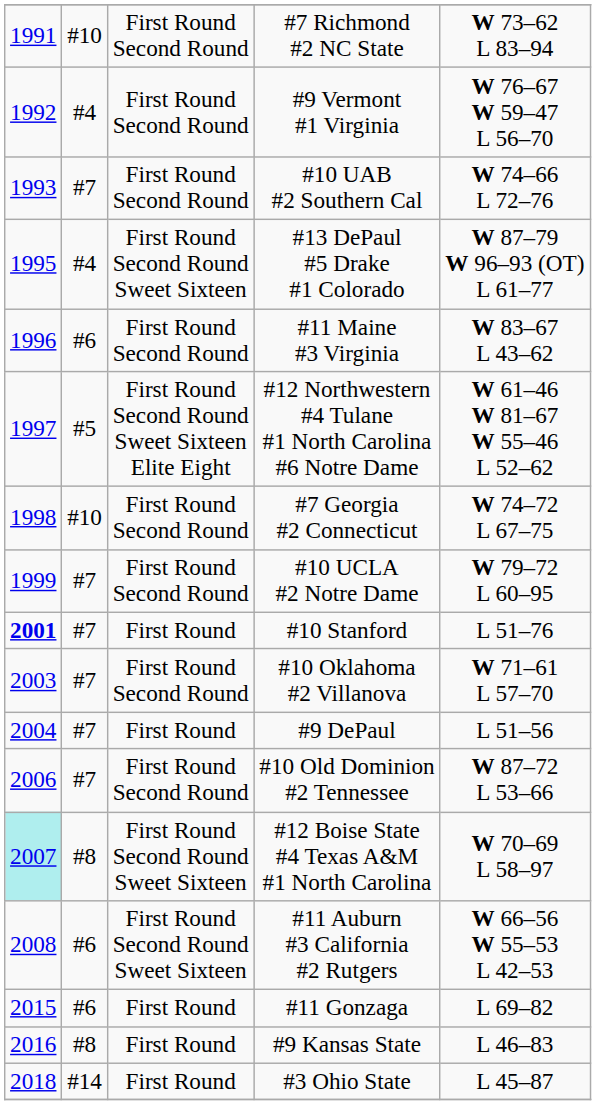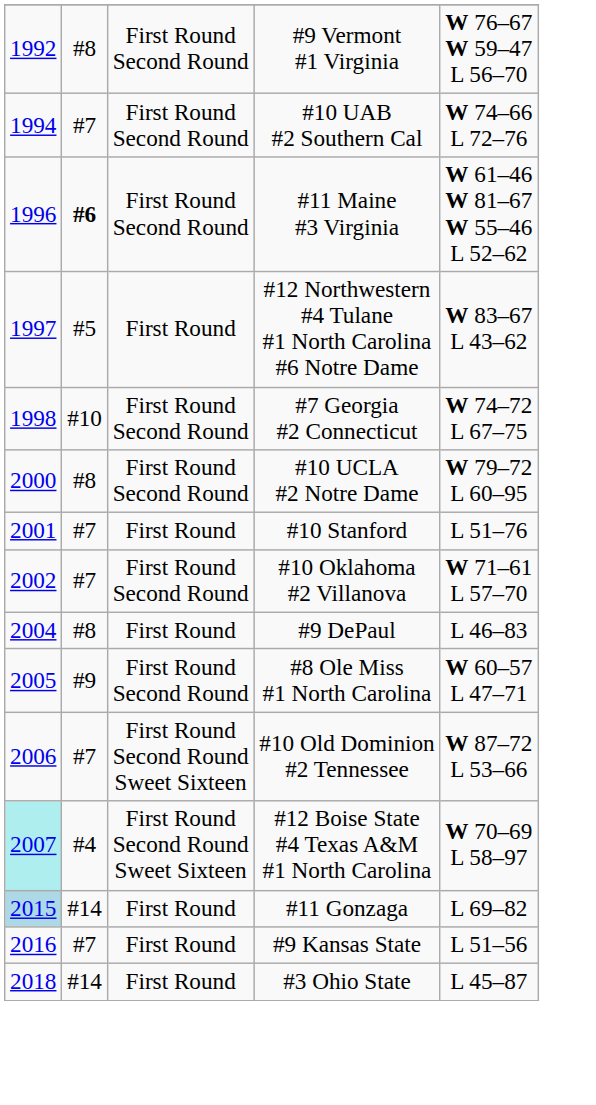 <table class="wikitable" style="text-align:center">
 <tr>
 </tr>
-<tr>
-<td rowspan=1><a href='#'>1991</a></td>
-<td>#10</td>
-<td>First Round<br>Second Round</td>
-<td>#7 Richmond<br>#2 NC State</td>
-<td><strong>W</strong> 73–62<br>L 83–94</td>
-</tr>
 <tr style="text-align:center;">
 <td rowspan=1><a href='#'>1992</a></td>
-<td>#4</td>
+<td>#8</td>
 <td>First Round<br>Second Round</td>
 <td>#9 Vermont<br>#1 Virginia</td>
 <td><strong>W</strong> 76–67<br><strong>W</strong> 59–47<br>L 56–70</td>
 </tr>
 <tr style="text-align:center;">
-<td rowspan=1><a href='#'>1993</a></td>
+<td rowspan=1><a href='#'>1994</a></td>
 <td>#7</td>
 <td>First Round<br>Second Round</td>
 <td>#10 UAB<br>#2 Southern Cal</td>
 <td><strong>W</strong> 74–66<br>L 72–76</td>
 </tr>
 <tr style="text-align:center;">
-<td rowspan=1><a href='#'>1995</a></td>
-<td>#4</td>
-<td>First Round<br>Second Round<br>Sweet Sixteen</td>
-<td>#13 DePaul<br>#5 Drake<br>#1 Colorado</td>
-<td><strong>W</strong> 87–79<br><strong>W</strong> 96–93 (OT)<br>L 61–77</td>
-</tr>
-<tr style="text-align:center;">
 <td rowspan=1><a href='#'>1996</a></td>
-<td>#6</td>
+<td><strong>#6</strong></td>
 <td>First Round<br>Second Round</td>
 <td>#11 Maine<br>#3 Virginia</td>
-<td><strong>W</strong> 83–67<br>L 43–62</td>
+<td><strong>W</strong> 61–46<br><strong>W</strong> 81–67<br><strong>W</strong> 55–46<br>L 52–62</td>
 </tr>
 <tr style="text-align:center;">
 <td rowspan=1><a href='#'>1997</a></td>
 <td>#5</td>
-<td>First Round<br>Second Round<br>Sweet Sixteen<br>Elite Eight</td>
+<td>First Round</td>
 <td>#12 Northwestern<br>#4 Tulane<br>#1 North Carolina<br>#6 Notre Dame</td>
-<td><strong>W</strong> 61–46<br><strong>W</strong> 81–67<br><strong>W</strong> 55–46<br>L 52–62</td>
+<td><strong>W</strong> 83–67<br>L 43–62</td>
 </tr>
 <tr style="text-align:center;">
 <td rowspan=1><a href='#'>1998</a></td>
 <td>#10</td>
 <td>First Round<br>Second Round</td>
 <td>#7 Georgia<br>#2 Connecticut</td>
 <td><strong>W</strong> 74–72<br>L 67–75</td>
 </tr>
 <tr style="text-align:center;">
-<td rowspan=1><a href='#'>1999</a></td>
-<td>#7</td>
+<td rowspan=1><a href='#'>2000</a></td>
+<td>#8</td>
 <td>First Round<br>Second Round</td>
 <td>#10 UCLA<br>#2 Notre Dame</td>
 <td><strong>W</strong> 79–72<br>L 60–95</td>
 </tr>
 <tr style="text-align:center;">
-<td rowspan=1><strong><a href='#'>2001</a></strong></td>
+<td rowspan=1><a href='#'>2001</a></td>
 <td>#7</td>
 <td>First Round</td>
 <td>#10 Stanford</td>
 <td>L 51–76</td>
 </tr>
 <tr style="text-align:center;">
-<td rowspan=1><a href='#'>2003</a></td>
+<td rowspan=1><a href='#'>2002</a></td>
 <td>#7</td>
 <td>First Round<br>Second Round</td>
 <td>#10 Oklahoma<br>#2 Villanova</td>
 <td><strong>W</strong> 71–61<br>L 57–70</td>
 </tr>
 <tr style="text-align:center;">
 <td rowspan=1><a href='#'>2004</a></td>
-<td>#7</td>
+<td>#8</td>
 <td>First Round</td>
 <td>#9 DePaul</td>
-<td>L 51–56</td>
+<td>L 46–83</td>
+</tr>
+<tr style="text-align:center;">
+<td rowspan=1><a href='#'>2005</a></td>
+<td>#9</td>
+<td>First Round<br>Second Round</td>
+<td>#8 Ole Miss<br>#1 North Carolina</td>
+<td><strong>W</strong> 60–57<br>L 47–71</td>
 </tr>
 <tr style="text-align:center;">
 <td rowspan=1><a href='#'>2006</a></td>
 <td>#7</td>
-<td>First Round<br>Second Round</td>
+<td>First Round<br>Second Round<br>Sweet Sixteen</td>
 <td>#10 Old Dominion<br>#2 Tennessee</td>
 <td><strong>W</strong> 87–72<br>L 53–66</td>
 </tr>
 <tr style="text-align:center;">
 <td rowspan=1 style="background: paleturquoise;"><a href='#'>2007</a></td>
-<td>#8</td>
+<td>#4</td>
 <td>First Round<br>Second Round<br>Sweet Sixteen</td>
 <td>#12 Boise State<br>#4 Texas A&M<br>#1 North Carolina</td>
 <td><strong>W</strong> 70–69<br>L 58–97</td>
 </tr>
 <tr style="text-align:center;">
-<td rowspan=1><a href='#'>2008</a></td>
-<td>#6</td>
-<td>First Round<br>Second Round<br>Sweet Sixteen</td>
-<td>#11 Auburn<br>#3 California<br>#2 Rutgers</td>
-<td><strong>W</strong> 66–56<br><strong>W</strong> 55–53<br>L 42–53</td>
-</tr>
-<tr style="text-align:center;">
-<td rowspan=1><a href='#'>2015</a></td>
-<td>#6</td>
+<td rowspan=1 style="background: lightblue;"><a href='#'>2015</a></td>
+<td>#14</td>
 <td>First Round</td>
 <td>#11 Gonzaga</td>
 <td>L 69–82</td>
 </tr>
 <tr style="text-align:center;">
 <td rowspan=1><a href='#'>2016</a></td>
-<td>#8</td>
+<td>#7</td>
 <td>First Round</td>
 <td>#9 Kansas State</td>
-<td>L 46–83</td>
+<td>L 51–56</td>
 </tr>
 <tr style="text-align:center;">
 <td rowspan=1><a href='#'>2018</a></td>
 <td>#14</td>
 <td>First Round</td>
 <td>#3 Ohio State</td>
 <td>L 45–87</td>
 </tr>
 <tr style="text-align:center;">
 </tr>
 </table>
